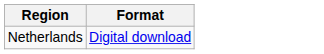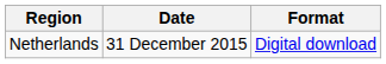 <table class=wikitable>
 <tr>
 <th>Region</th>
+<th>Date</th>
 <th>Format</th>
 </tr>
 <tr>
 <td>Netherlands</td>
+<td>31 December 2015</td>
 <td><a href='#'>Digital download</a></td>
 </tr>
 </table>
